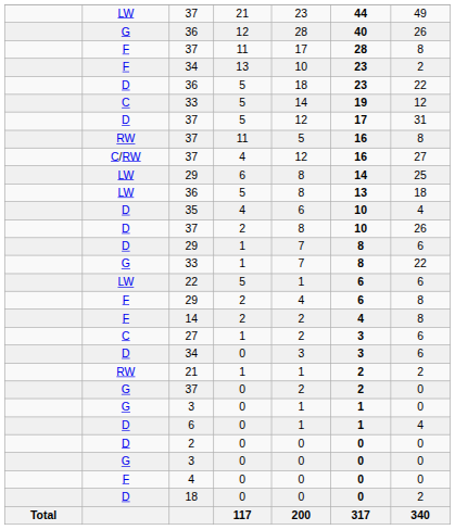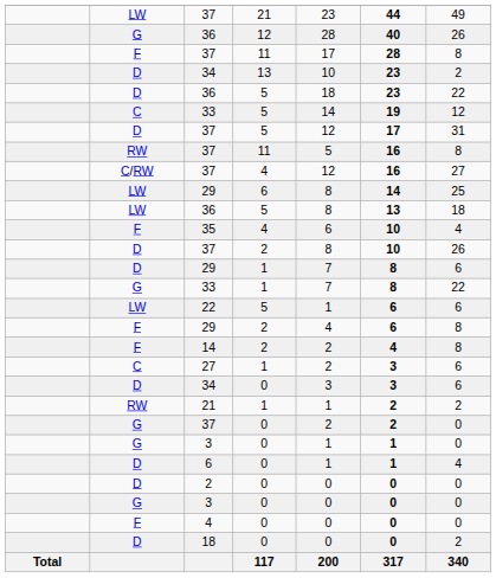 <table class="wikitable sortable" width ="50%">
 <tr align="center">
 </tr>
 <tr align="center" bgcolor="">
 <td></td>
 <td><a href='#'>LW</a></td>
 <td>37</td>
 <td>21</td>
 <td>23</td>
 <td><strong>44</strong></td>
 <td>49</td>
 </tr>
 <tr align="center" bgcolor="f0f0f0">
 <td></td>
 <td><a href='#'>G</a></td>
 <td>36</td>
 <td>12</td>
 <td>28</td>
 <td><strong>40</strong></td>
 <td>26</td>
 </tr>
 <tr align="center" bgcolor="">
 <td></td>
 <td><a href='#'>F</a></td>
 <td>37</td>
 <td>11</td>
 <td>17</td>
 <td><strong>28</strong></td>
 <td>8</td>
 </tr>
 <tr align="center" bgcolor="f0f0f0">
 <td></td>
-<td><a href='#'>F</a></td>
+<td><a href='#'>D</a></td>
 <td>34</td>
 <td>13</td>
 <td>10</td>
 <td><strong>23</strong></td>
 <td>2</td>
 </tr>
 <tr align="center" bgcolor="">
 <td></td>
 <td><a href='#'>D</a></td>
 <td>36</td>
 <td>5</td>
 <td>18</td>
 <td><strong>23</strong></td>
 <td>22</td>
 </tr>
 <tr align="center" bgcolor="f0f0f0">
 <td></td>
 <td><a href='#'>C</a></td>
 <td>33</td>
 <td>5</td>
 <td>14</td>
 <td><strong>19</strong></td>
 <td>12</td>
 </tr>
 <tr align="center" bgcolor="">
 <td></td>
 <td><a href='#'>D</a></td>
 <td>37</td>
 <td>5</td>
 <td>12</td>
 <td><strong>17</strong></td>
 <td>31</td>
 </tr>
 <tr align="center" bgcolor="f0f0f0">
 <td></td>
 <td><a href='#'>RW</a></td>
 <td>37</td>
 <td>11</td>
 <td>5</td>
 <td><strong>16</strong></td>
 <td>8</td>
 </tr>
 <tr align="center" bgcolor="">
 <td></td>
 <td><a href='#'>C</a>/<a href='#'>RW</a></td>
 <td>37</td>
 <td>4</td>
 <td>12</td>
 <td><strong>16</strong></td>
 <td>27</td>
 </tr>
 <tr align="center" bgcolor="f0f0f0">
 <td></td>
 <td><a href='#'>LW</a></td>
 <td>29</td>
 <td>6</td>
 <td>8</td>
 <td><strong>14</strong></td>
 <td>25</td>
 </tr>
 <tr align="center" bgcolor="">
 <td></td>
 <td><a href='#'>LW</a></td>
 <td>36</td>
 <td>5</td>
 <td>8</td>
 <td><strong>13</strong></td>
 <td>18</td>
 </tr>
 <tr align="center" bgcolor="f0f0f0">
 <td></td>
-<td><a href='#'>D</a></td>
+<td><a href='#'>F</a></td>
 <td>35</td>
 <td>4</td>
 <td>6</td>
 <td><strong>10</strong></td>
 <td>4</td>
 </tr>
 <tr align="center" bgcolor="">
 <td></td>
 <td><a href='#'>D</a></td>
 <td>37</td>
 <td>2</td>
 <td>8</td>
 <td><strong>10</strong></td>
 <td>26</td>
 </tr>
 <tr align="center" bgcolor="f0f0f0">
 <td></td>
 <td><a href='#'>D</a></td>
 <td>29</td>
 <td>1</td>
 <td>7</td>
 <td><strong>8</strong></td>
 <td>6</td>
 </tr>
 <tr align="center" bgcolor="">
 <td></td>
 <td><a href='#'>G</a></td>
 <td>33</td>
 <td>1</td>
 <td>7</td>
 <td><strong>8</strong></td>
 <td>22</td>
 </tr>
 <tr align="center" bgcolor="f0f0f0">
 <td></td>
 <td><a href='#'>LW</a></td>
 <td>22</td>
 <td>5</td>
 <td>1</td>
 <td><strong>6</strong></td>
 <td>6</td>
 </tr>
 <tr align="center" bgcolor="">
 <td></td>
 <td><a href='#'>F</a></td>
 <td>29</td>
 <td>2</td>
 <td>4</td>
 <td><strong>6</strong></td>
 <td>8</td>
 </tr>
 <tr align="center" bgcolor="f0f0f0">
 <td></td>
 <td><a href='#'>F</a></td>
 <td>14</td>
 <td>2</td>
 <td>2</td>
 <td><strong>4</strong></td>
 <td>8</td>
 </tr>
 <tr align="center" bgcolor="">
 <td></td>
 <td><a href='#'>C</a></td>
 <td>27</td>
 <td>1</td>
 <td>2</td>
 <td><strong>3</strong></td>
 <td>6</td>
 </tr>
 <tr align="center" bgcolor="f0f0f0">
 <td></td>
 <td><a href='#'>D</a></td>
 <td>34</td>
 <td>0</td>
 <td>3</td>
 <td><strong>3</strong></td>
 <td>6</td>
 </tr>
 <tr align="center" bgcolor="">
 <td></td>
 <td><a href='#'>RW</a></td>
 <td>21</td>
 <td>1</td>
 <td>1</td>
 <td><strong>2</strong></td>
 <td>2</td>
 </tr>
 <tr align="center" bgcolor="f0f0f0">
 <td></td>
 <td><a href='#'>G</a></td>
 <td>37</td>
 <td>0</td>
 <td>2</td>
 <td><strong>2</strong></td>
 <td>0</td>
 </tr>
 <tr align="center" bgcolor="">
 <td></td>
 <td><a href='#'>G</a></td>
 <td>3</td>
 <td>0</td>
 <td>1</td>
 <td><strong>1</strong></td>
 <td>0</td>
 </tr>
 <tr align="center" bgcolor="f0f0f0">
 <td></td>
 <td><a href='#'>D</a></td>
 <td>6</td>
 <td>0</td>
 <td>1</td>
 <td><strong>1</strong></td>
 <td>4</td>
 </tr>
 <tr align="center" bgcolor="">
 <td></td>
 <td><a href='#'>D</a></td>
 <td>2</td>
 <td>0</td>
 <td>0</td>
 <td><strong>0</strong></td>
 <td>0</td>
 </tr>
 <tr align="center" bgcolor="f0f0f0">
 <td></td>
 <td><a href='#'>G</a></td>
 <td>3</td>
 <td>0</td>
 <td>0</td>
 <td><strong>0</strong></td>
 <td>0</td>
 </tr>
 <tr align="center" bgcolor="">
 <td></td>
 <td><a href='#'>F</a></td>
 <td>4</td>
 <td>0</td>
 <td>0</td>
 <td><strong>0</strong></td>
 <td>0</td>
 </tr>
 <tr align="center" bgcolor="f0f0f0">
 <td></td>
 <td><a href='#'>D</a></td>
 <td>18</td>
 <td>0</td>
 <td>0</td>
 <td><strong>0</strong></td>
 <td>2</td>
 </tr>
 <tr>
 <th>Total</th>
 <th></th>
 <th></th>
 <th>117</th>
 <th>200</th>
 <th>317</th>
 <th>340</th>
 </tr>
 </table>
